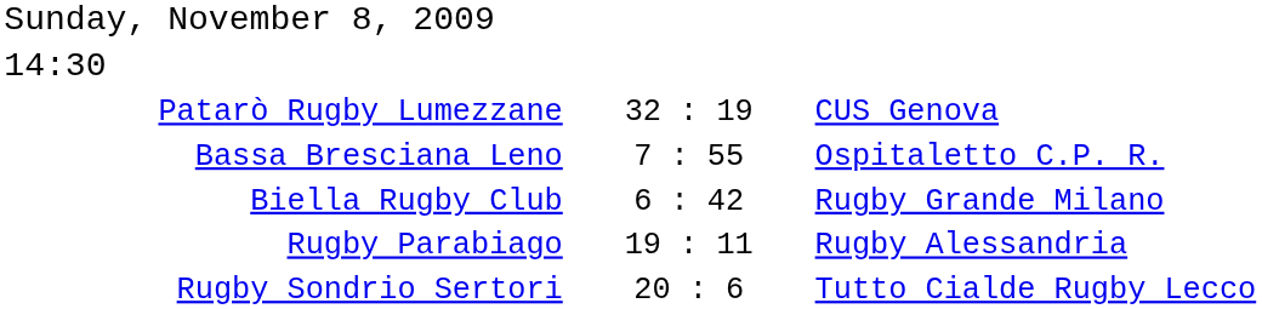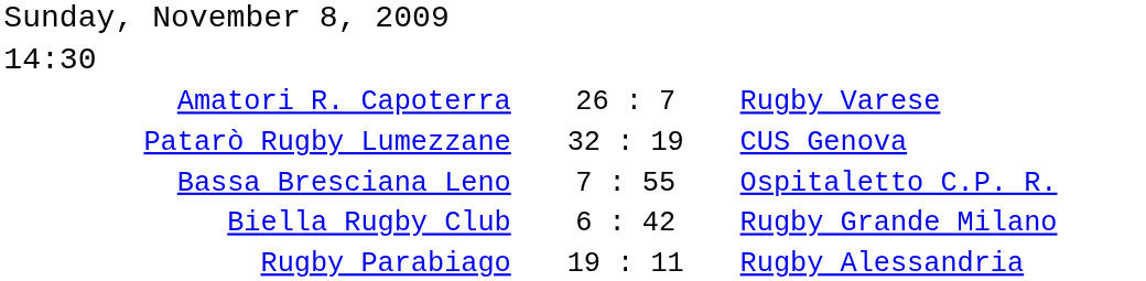 <table style="width:70%;" cellspacing="1">
 <tr>
 <th width=35%></th>
 <th width=15%></th>
 <th></th>
 </tr>
 <tr>
 <td>Sunday, November 8, 2009</td>
 </tr>
 <tr>
 <td>14:30</td>
+</tr>
+<tr style=font-size:90%>
+<td align=right><a href='#'>Amatori R. Capoterra</a></td>
+<td align=center>26 : 7</td>
+<td><a href='#'>Rugby Varese</a></td>
 </tr>
 <tr style=font-size:90%>
 <td align=right><a href='#'>Patarò Rugby Lumezzane</a></td>
 <td align=center>32 : 19</td>
 <td><a href='#'>CUS Genova</a></td>
 </tr>
 <tr style=font-size:90%>
 <td align=right><a href='#'>Bassa Bresciana Leno</a></td>
 <td align=center>7 : 55</td>
 <td><a href='#'>Ospitaletto C.P. R.</a></td>
 </tr>
 <tr style=font-size:90%>
 <td align=right><a href='#'>Biella Rugby Club</a></td>
 <td align=center>6 : 42</td>
 <td><a href='#'>Rugby Grande Milano</a></td>
 </tr>
 <tr style=font-size:90%>
 <td align=right><a href='#'>Rugby Parabiago</a></td>
 <td align=center>19 : 11</td>
 <td><a href='#'>Rugby Alessandria</a></td>
 </tr>
-<tr style=font-size:90%>
-<td align=right><a href='#'>Rugby Sondrio Sertori</a></td>
-<td align=center>20 : 6</td>
-<td><a href='#'>Tutto Cialde Rugby Lecco</a></td>
-</tr>
 </table>
